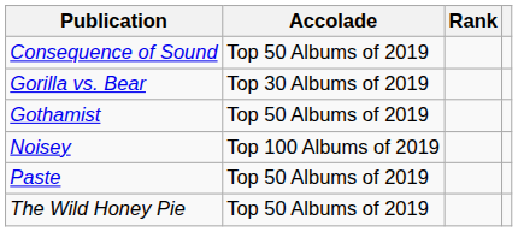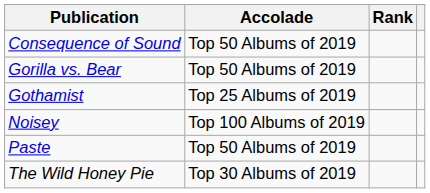 <table class="wikitable sortable">
 <tr>
 <th>Publication</th>
 <th>Accolade</th>
 <th>Rank</th>
 <th class="unsortable"></th>
 </tr>
 <tr>
 <td><em><a href='#'>Consequence of Sound</a></em></td>
 <td>Top 50 Albums of 2019</td>
 <td></td>
 <td></td>
 </tr>
 <tr>
 <td><em><a href='#'>Gorilla vs. Bear</a></em></td>
-<td>Top 30 Albums of 2019</td>
+<td>Top 50 Albums of 2019</td>
 <td></td>
 <td></td>
 </tr>
 <tr>
 <td><em><a href='#'>Gothamist</a></em></td>
-<td>Top 50 Albums of 2019</td>
+<td>Top 25 Albums of 2019</td>
 <td></td>
 <td></td>
 </tr>
 <tr>
 <td><em><a href='#'>Noisey</a></em></td>
 <td>Top 100 Albums of 2019</td>
 <td></td>
 <td></td>
 </tr>
 <tr>
 <td><em><a href='#'>Paste</a></em></td>
 <td>Top 50 Albums of 2019</td>
 <td></td>
 <td></td>
 </tr>
 <tr>
 <td><em>The Wild Honey Pie</em></td>
-<td>Top 50 Albums of 2019</td>
+<td>Top 30 Albums of 2019</td>
 <td></td>
 <td></td>
 </tr>
 </table>
